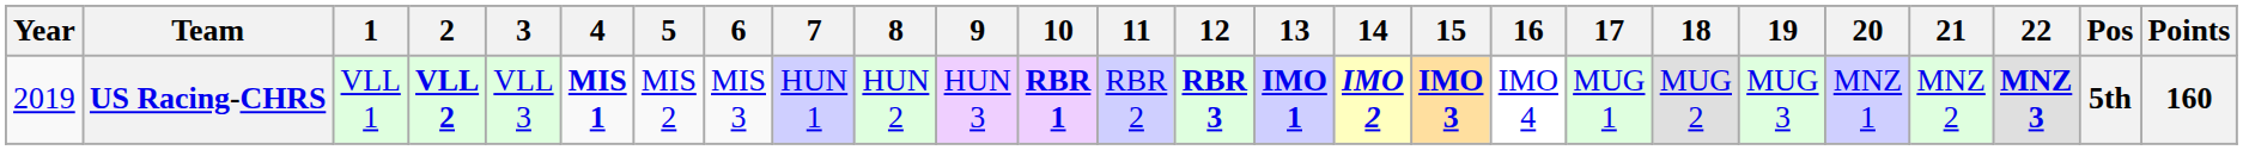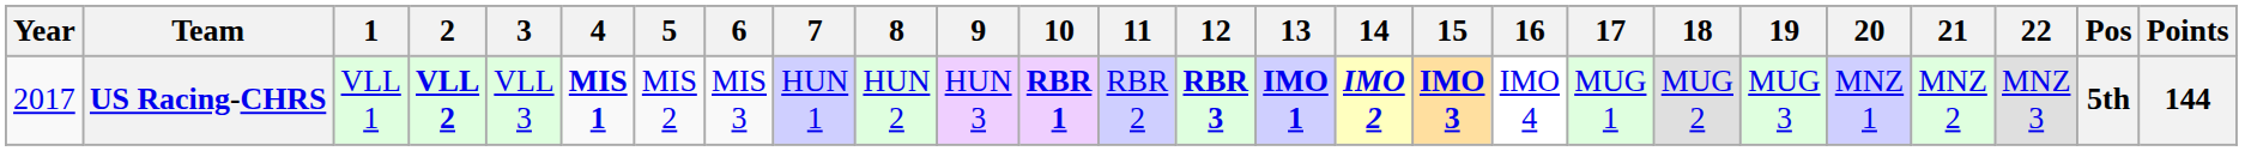 <table class="wikitable" style="text-align:center; font-size:85%;">
 <tr>
 <th>Year</th>
 <th>Team</th>
 <th>1</th>
 <th>2</th>
 <th>3</th>
 <th>4</th>
 <th>5</th>
 <th>6</th>
 <th>7</th>
 <th>8</th>
 <th>9</th>
 <th>10</th>
 <th>11</th>
 <th>12</th>
 <th>13</th>
 <th>14</th>
 <th>15</th>
 <th>16</th>
 <th>17</th>
 <th>18</th>
 <th>19</th>
 <th>20</th>
 <th>21</th>
 <th>22</th>
 <th>Pos</th>
 <th>Points</th>
 </tr>
 <tr>
-<td><a href='#'>2019</a></td>
+<td><a href='#'>2017</a></td>
 <th><a href='#'>US Racing</a>-<a href='#'>CHRS</a></th>
 <td style="background:#DFFFDF;"><a href='#'>VLL<br>1</a><br></td>
 <td style="background:#DFFFDF;"><strong><a href='#'>VLL<br>2</a></strong><br></td>
 <td style="background:#DFFFDF;"><a href='#'>VLL<br>3</a><br></td>
 <td><strong><a href='#'>MIS<br>1</a></strong></td>
 <td><a href='#'>MIS<br>2</a></td>
 <td><a href='#'>MIS<br>3</a></td>
 <td style="background:#CFCFFF;"><a href='#'>HUN<br>1</a><br></td>
 <td style="background:#DFFFDF;"><a href='#'>HUN<br>2</a><br></td>
 <td style="background:#EFCFFF;"><a href='#'>HUN<br>3</a><br></td>
 <td style="background:#EFCFFF;"><strong><a href='#'>RBR<br>1</a></strong><br></td>
 <td style="background:#CFCFFF;"><a href='#'>RBR<br>2</a><br></td>
 <td style="background:#DFFFDF;"><strong><a href='#'>RBR<br>3</a></strong><br></td>
 <td style="background:#CFCFFF;"><strong><a href='#'>IMO<br>1</a></strong><br></td>
 <td style="background:#FFFFBF;"><strong><em><a href='#'>IMO<br>2</a></em></strong><br></td>
 <td style="background:#FFDF9F;"><strong><a href='#'>IMO<br>3</a></strong><br></td>
 <td style="background:#FFFFFF;"><a href='#'>IMO<br>4</a><br></td>
 <td style="background:#DFFFDF;"><a href='#'>MUG<br>1</a><br></td>
 <td style="background:#DFDFDF;"><a href='#'>MUG<br>2</a><br></td>
 <td style="background:#DFFFDF;"><a href='#'>MUG<br>3</a><br></td>
 <td style="background:#CFCFFF;"><a href='#'>MNZ<br>1</a><br></td>
 <td style="background:#DFFFDF;"><a href='#'>MNZ<br>2</a><br></td>
-<td style="background:#DFDFDF;"><strong><a href='#'>MNZ<br>3</a><br></strong></td>
+<td style="background:#DFDFDF;"><a href='#'>MNZ<br>3</a><br></td>
 <th>5th</th>
-<th>160</th>
+<th>144</th>
 </tr>
 </table>
